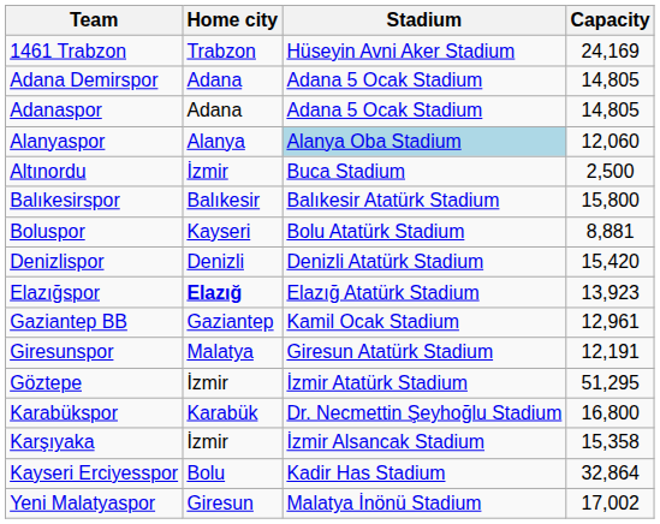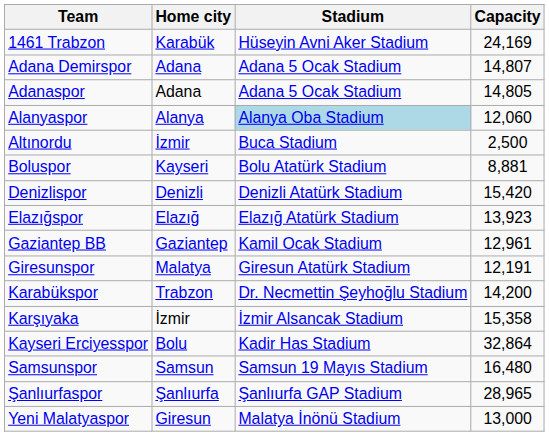 <table class="wikitable sortable" style="text-align: left;">
 <tr>
 <th>Team</th>
 <th>Home city</th>
 <th>Stadium</th>
 <th>Capacity</th>
 </tr>
 <tr>
 <td><a href='#'>1461 Trabzon</a></td>
-<td><a href='#'>Trabzon</a></td>
+<td><a href='#'>Karabük</a></td>
 <td><a href='#'>Hüseyin Avni Aker Stadium</a></td>
 <td align=center>24,169</td>
 </tr>
 <tr>
 <td><a href='#'>Adana Demirspor</a></td>
 <td><a href='#'>Adana</a></td>
 <td><a href='#'>Adana 5 Ocak Stadium</a></td>
-<td align=center>14,805</td>
+<td align=center>14,807</td>
 </tr>
 <tr>
 <td><a href='#'>Adanaspor</a></td>
 <td>Adana</td>
 <td><a href='#'>Adana 5 Ocak Stadium</a></td>
 <td align=center>14,805</td>
 </tr>
 <tr>
 <td><a href='#'>Alanyaspor</a></td>
 <td><a href='#'>Alanya</a></td>
 <td style="background: lightblue;"><a href='#'>Alanya Oba Stadium</a></td>
 <td align=center>12,060</td>
 </tr>
 <tr>
 <td><a href='#'>Altınordu</a></td>
 <td><a href='#'>İzmir</a></td>
 <td><a href='#'>Buca Stadium</a></td>
 <td align=center>2,500</td>
 </tr>
 <tr>
-<td><a href='#'>Balıkesirspor</a></td>
-<td><a href='#'>Balıkesir</a></td>
-<td><a href='#'>Balıkesir Atatürk Stadium</a></td>
-<td align=center>15,800</td>
-</tr>
-<tr>
 <td><a href='#'>Boluspor</a></td>
 <td><a href='#'>Kayseri</a></td>
 <td><a href='#'>Bolu Atatürk Stadium</a></td>
 <td align=center>8,881</td>
 </tr>
 <tr>
 <td><a href='#'>Denizlispor</a></td>
 <td><a href='#'>Denizli</a></td>
 <td><a href='#'>Denizli Atatürk Stadium</a></td>
 <td align=center>15,420</td>
 </tr>
 <tr>
 <td><a href='#'>Elazığspor</a></td>
-<td><strong><a href='#'>Elazığ</a></strong></td>
+<td><a href='#'>Elazığ</a></td>
 <td><a href='#'>Elazığ Atatürk Stadium</a></td>
 <td align=center>13,923</td>
 </tr>
 <tr>
 <td><a href='#'>Gaziantep BB</a></td>
 <td><a href='#'>Gaziantep</a></td>
 <td><a href='#'>Kamil Ocak Stadium</a></td>
 <td align=center>12,961</td>
 </tr>
 <tr>
 <td><a href='#'>Giresunspor</a></td>
 <td><a href='#'>Malatya</a></td>
 <td><a href='#'>Giresun Atatürk Stadium</a></td>
 <td align=center>12,191</td>
 </tr>
 <tr>
-<td><a href='#'>Göztepe</a></td>
-<td>İzmir</td>
-<td><a href='#'>İzmir Atatürk Stadium</a></td>
-<td align=center>51,295</td>
-</tr>
-<tr>
 <td><a href='#'>Karabükspor</a></td>
-<td><a href='#'>Karabük</a></td>
+<td><a href='#'>Trabzon</a></td>
 <td><a href='#'>Dr. Necmettin Şeyhoğlu Stadium</a></td>
-<td align=center>16,800</td>
+<td align=center>14,200</td>
 </tr>
 <tr>
 <td><a href='#'>Karşıyaka</a></td>
 <td>İzmir</td>
 <td><a href='#'>İzmir Alsancak Stadium</a></td>
 <td align=center>15,358</td>
 </tr>
 <tr>
 <td><a href='#'>Kayseri Erciyesspor</a></td>
 <td><a href='#'>Bolu</a></td>
 <td><a href='#'>Kadir Has Stadium</a></td>
 <td align=center>32,864</td>
 </tr>
 <tr>
+<td><a href='#'>Samsunspor</a></td>
+<td><a href='#'>Samsun</a></td>
+<td><a href='#'>Samsun 19 Mayıs Stadium</a></td>
+<td align=center>16,480</td>
+</tr>
+<tr>
+<td><a href='#'>Şanlıurfaspor</a></td>
+<td><a href='#'>Şanlıurfa</a></td>
+<td><a href='#'>Şanlıurfa GAP Stadium</a></td>
+<td align=center>28,965</td>
+</tr>
+<tr>
 <td><a href='#'>Yeni Malatyaspor</a></td>
 <td><a href='#'>Giresun</a></td>
 <td><a href='#'>Malatya İnönü Stadium</a></td>
-<td align=center>17,002</td>
+<td align=center>13,000</td>
 </tr>
 </table>
